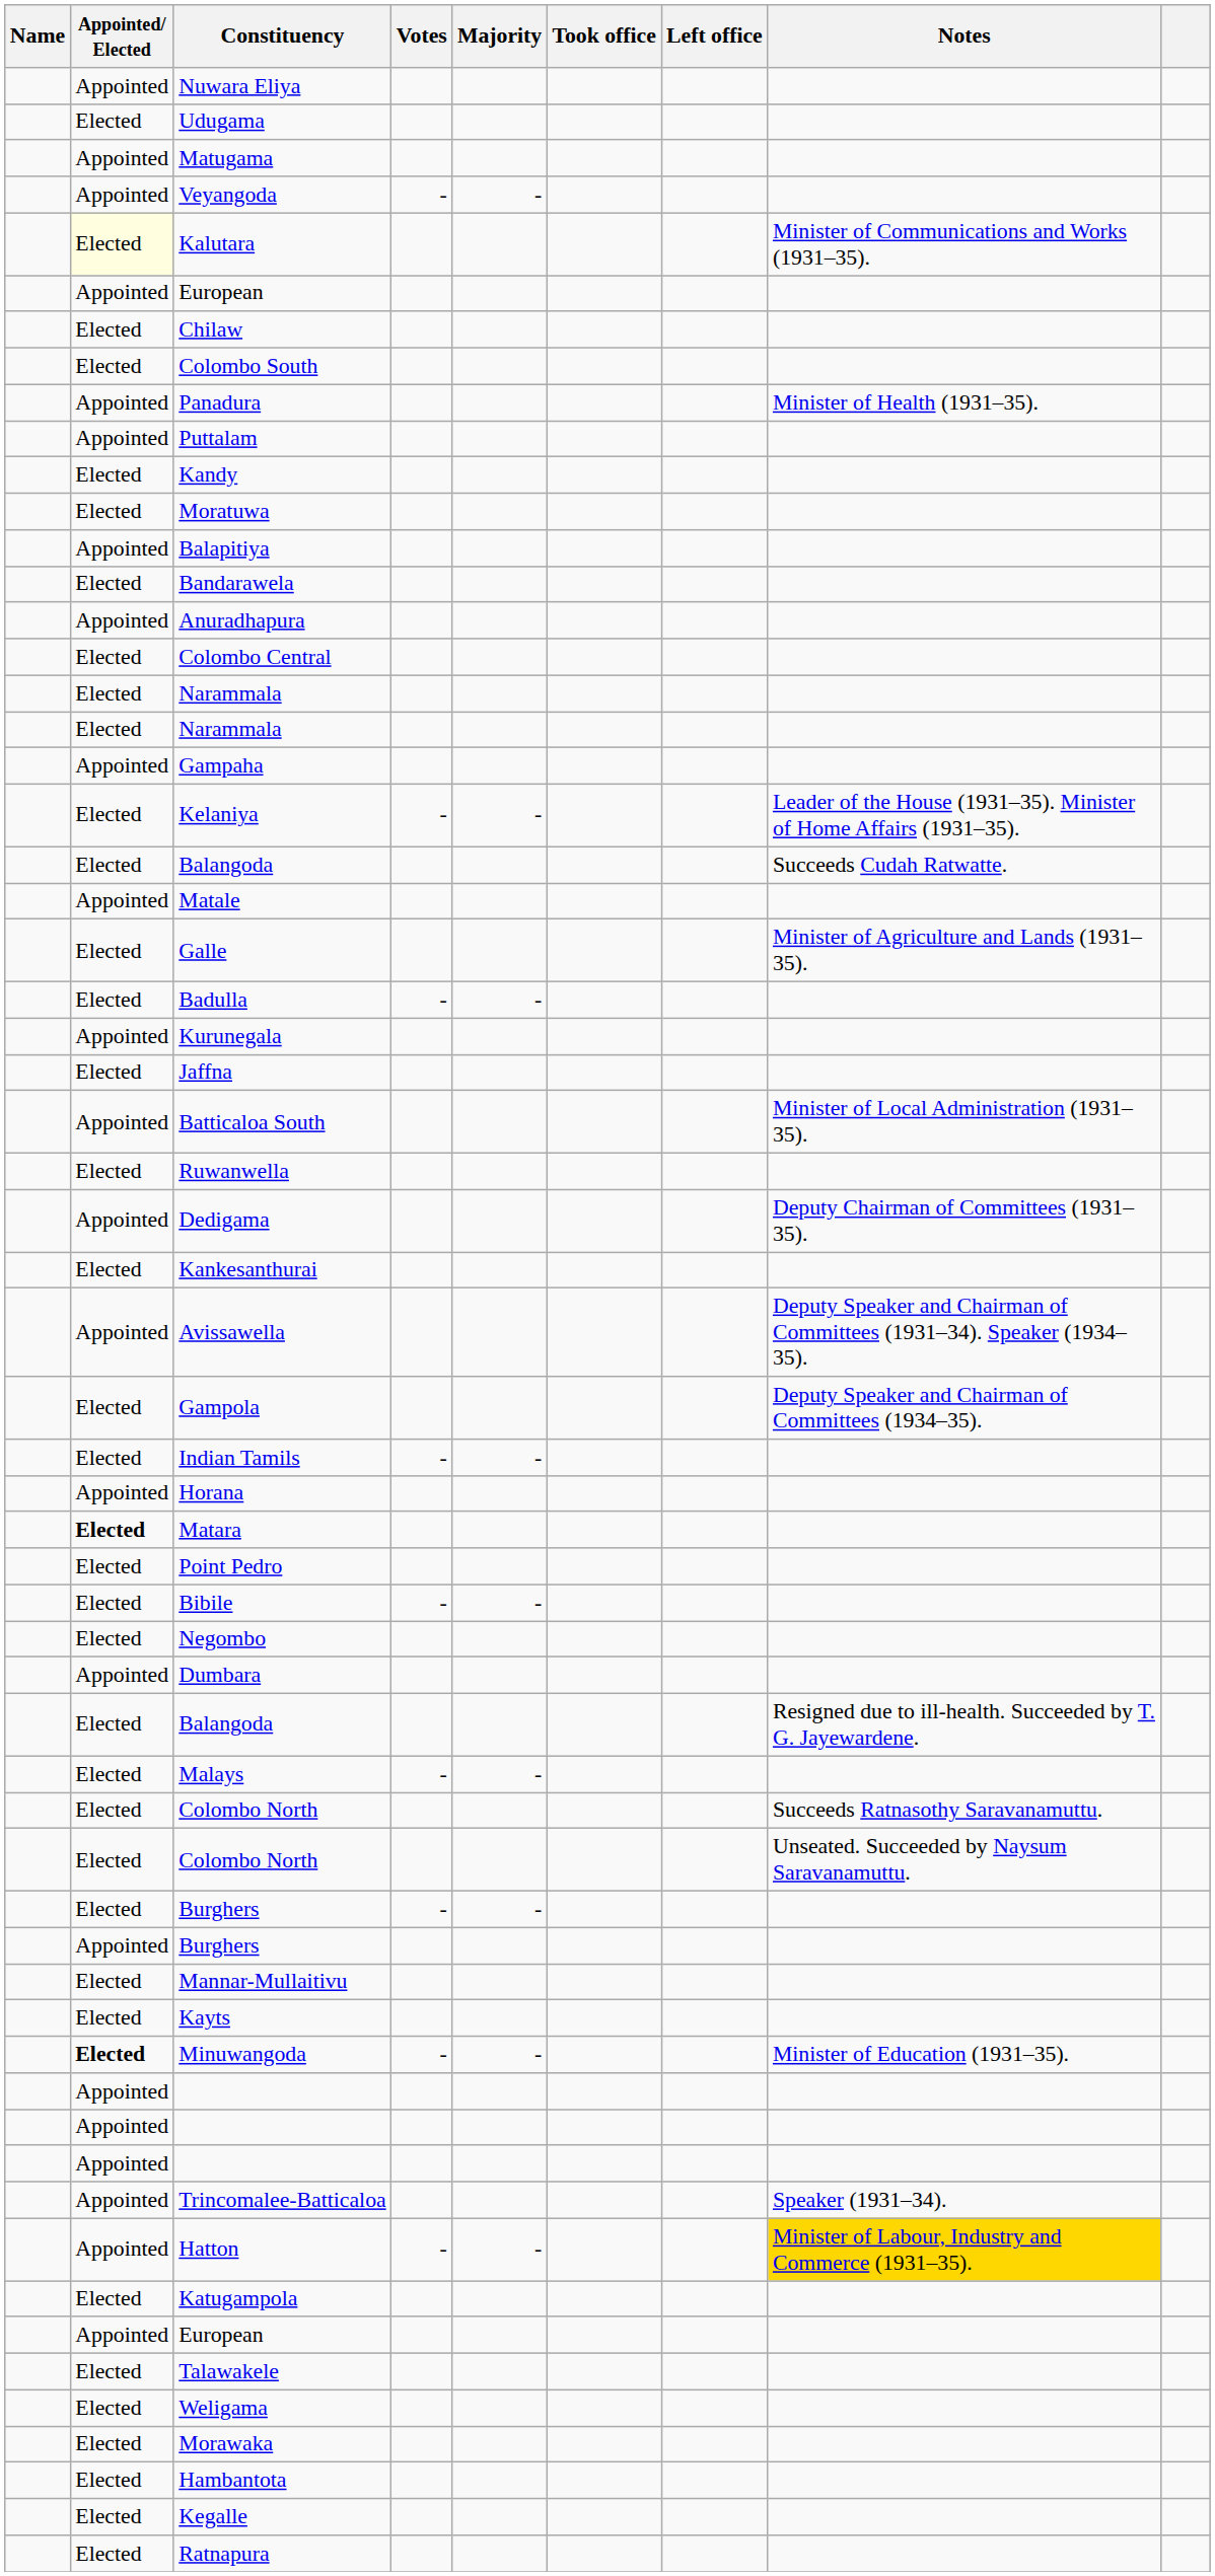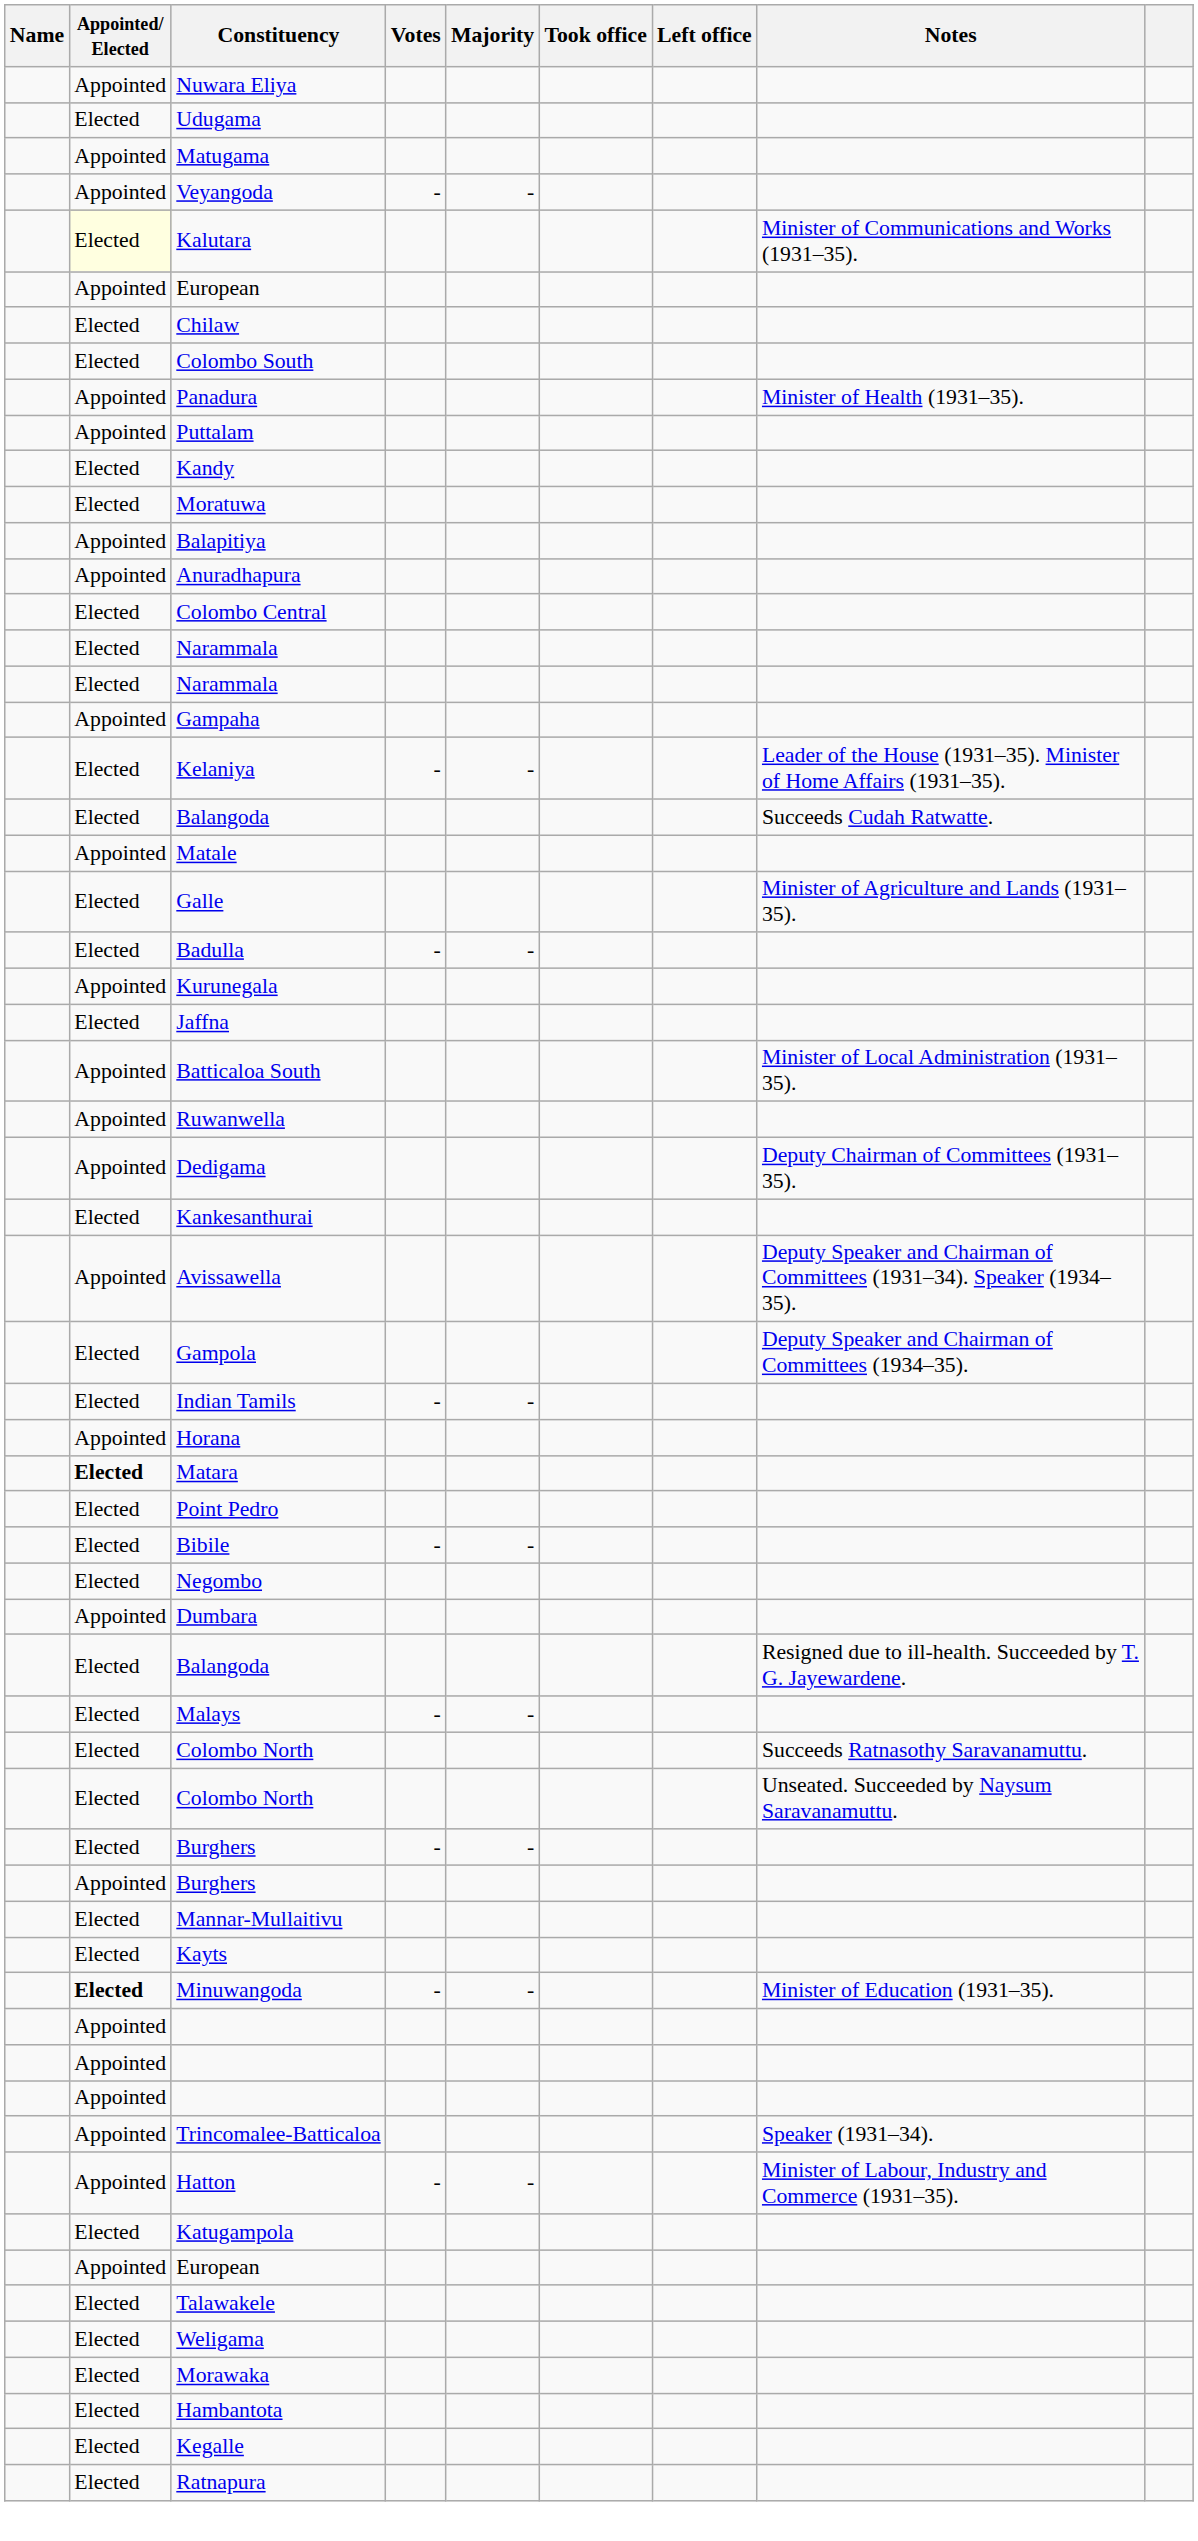 <table class="wikitable plainrowheaders sortable" style="font-size:90%; text-align:left;">
 <tr>
 <th scope=col>Name</th>
 <th scope=col><small>Appointed/<br>Elected</small></th>
 <th scope=col>Constituency</th>
 <th scope=col>Votes</th>
 <th scope=col>Majority</th>
 <th scope=col>Took office</th>
 <th scope=col>Left office</th>
 <th scope=col width="250">Notes</th>
 <th scope=col width=25px class=unsortable></th>
 </tr>
 <tr>
 <td></td>
 <td>Appointed</td>
 <td><a href='#'>Nuwara Eliya</a></td>
 <td align=right></td>
 <td align=right></td>
 <td align=center></td>
 <td align=center></td>
 <td></td>
 <td></td>
 </tr>
 <tr>
 <td></td>
 <td>Elected</td>
 <td><a href='#'>Udugama</a></td>
 <td align=right></td>
 <td align=right></td>
 <td align=center></td>
 <td align=center></td>
 <td></td>
 <td></td>
 </tr>
 <tr>
 <td></td>
 <td>Appointed</td>
 <td><a href='#'>Matugama</a></td>
 <td></td>
 <td></td>
 <td align=center></td>
 <td align=center></td>
 <td></td>
 <td></td>
 </tr>
 <tr>
 <td></td>
 <td>Appointed</td>
 <td><a href='#'>Veyangoda</a></td>
 <td align=right>-</td>
 <td align=right>-</td>
 <td align=center></td>
 <td align=center></td>
 <td></td>
 <td></td>
 </tr>
 <tr>
 <td></td>
 <td style="background: lightyellow;">Elected</td>
 <td><a href='#'>Kalutara</a></td>
 <td align=right></td>
 <td align=right></td>
 <td align=center></td>
 <td align=center></td>
 <td><a href='#'>Minister of Communications and Works</a> (1931–35).</td>
 <td></td>
 </tr>
 <tr>
 <td></td>
 <td>Appointed</td>
 <td>European</td>
 <td align=right></td>
 <td align=right></td>
 <td align=center></td>
 <td align=center></td>
 <td></td>
 <td></td>
 </tr>
 <tr>
 <td></td>
 <td>Elected</td>
 <td><a href='#'>Chilaw</a></td>
 <td align=right></td>
 <td align=right></td>
 <td align=center></td>
 <td align=center></td>
 <td></td>
 <td></td>
 </tr>
 <tr>
 <td></td>
 <td>Elected</td>
 <td><a href='#'>Colombo South</a></td>
 <td align=right></td>
 <td align=right></td>
 <td align=center></td>
 <td align=center></td>
 <td></td>
 <td></td>
 </tr>
 <tr>
 <td></td>
 <td>Appointed</td>
 <td><a href='#'>Panadura</a></td>
 <td align=right></td>
 <td align=right></td>
 <td align=center></td>
 <td align=center></td>
 <td><a href='#'>Minister of Health</a> (1931–35).</td>
 <td></td>
 </tr>
 <tr>
 <td></td>
 <td>Appointed</td>
 <td><a href='#'>Puttalam</a></td>
 <td align=right></td>
 <td align=right></td>
 <td align=center></td>
 <td align=center></td>
 <td></td>
 <td></td>
 </tr>
 <tr>
 <td></td>
 <td>Elected</td>
 <td><a href='#'>Kandy</a></td>
 <td align=right></td>
 <td align=right></td>
 <td align=center></td>
 <td align=center></td>
 <td></td>
 <td></td>
 </tr>
 <tr>
 <td></td>
 <td>Elected</td>
 <td><a href='#'>Moratuwa</a></td>
 <td align=right></td>
 <td align=right></td>
 <td align=center></td>
 <td align=center></td>
 <td></td>
 <td></td>
 </tr>
 <tr>
 <td></td>
 <td>Appointed</td>
 <td><a href='#'>Balapitiya</a></td>
 <td align=right></td>
 <td align=right></td>
 <td align=center></td>
 <td align=center></td>
 <td></td>
 <td></td>
 </tr>
 <tr>
 <td></td>
-<td>Elected</td>
-<td><a href='#'>Bandarawela</a></td>
-<td align=right></td>
-<td align=right></td>
-<td align=center></td>
-<td align=center></td>
-<td></td>
-<td></td>
-</tr>
-<tr>
-<td></td>
 <td>Appointed</td>
 <td><a href='#'>Anuradhapura</a></td>
 <td align=right></td>
 <td align=right></td>
 <td align=center></td>
 <td align=center></td>
 <td></td>
 <td></td>
 </tr>
 <tr>
 <td></td>
 <td>Elected</td>
 <td><a href='#'>Colombo Central</a></td>
 <td align=right></td>
 <td align=right></td>
 <td align=center></td>
 <td align=center></td>
 <td></td>
 <td></td>
 </tr>
 <tr>
 <td></td>
 <td>Elected</td>
 <td><a href='#'>Narammala</a></td>
 <td align=right></td>
 <td align=right></td>
 <td align=center></td>
 <td align=center></td>
 <td></td>
 <td></td>
 </tr>
 <tr>
 <td></td>
 <td>Elected</td>
 <td><a href='#'>Narammala</a></td>
 <td align=right></td>
 <td align=right></td>
 <td align=center></td>
 <td align=center></td>
 <td></td>
 <td></td>
 </tr>
 <tr>
 <td></td>
 <td>Appointed</td>
 <td><a href='#'>Gampaha</a></td>
 <td align=right></td>
 <td align=right></td>
 <td align=center></td>
 <td align=center></td>
 <td></td>
 <td></td>
 </tr>
 <tr>
 <td></td>
 <td>Elected</td>
 <td><a href='#'>Kelaniya</a></td>
 <td align=right>-</td>
 <td align=right>-</td>
 <td align=center></td>
 <td align=center></td>
 <td><a href='#'>Leader of the House</a> (1931–35). <a href='#'>Minister of Home Affairs</a> (1931–35).</td>
 <td></td>
 </tr>
 <tr>
 <td></td>
 <td>Elected</td>
 <td><a href='#'>Balangoda</a></td>
 <td align=right></td>
 <td align=right></td>
 <td align=center></td>
 <td align=center></td>
 <td>Succeeds <a href='#'>Cudah Ratwatte</a>.</td>
 <td></td>
 </tr>
 <tr>
 <td></td>
 <td>Appointed</td>
 <td><a href='#'>Matale</a></td>
 <td align=right></td>
 <td align=right></td>
 <td align=center></td>
 <td align=center></td>
 <td></td>
 <td></td>
 </tr>
 <tr>
 <td></td>
 <td>Elected</td>
 <td><a href='#'>Galle</a></td>
 <td align=right></td>
 <td align=right></td>
 <td align=center></td>
 <td align=center></td>
 <td><a href='#'>Minister of Agriculture and Lands</a> (1931–35).</td>
 <td></td>
 </tr>
 <tr>
 <td></td>
 <td>Elected</td>
 <td><a href='#'>Badulla</a></td>
 <td align=right>-</td>
 <td align=right>-</td>
 <td align=center></td>
 <td align=center></td>
 <td></td>
 <td></td>
 </tr>
 <tr>
 <td></td>
 <td>Appointed</td>
 <td><a href='#'>Kurunegala</a></td>
 <td align=right></td>
 <td align=right></td>
 <td align=center></td>
 <td align=center></td>
 <td></td>
 <td></td>
 </tr>
 <tr>
 <td></td>
 <td>Elected</td>
 <td><a href='#'>Jaffna</a></td>
 <td align=right></td>
 <td align=right></td>
 <td align=center></td>
 <td align=center></td>
 <td></td>
 <td></td>
 </tr>
 <tr>
 <td></td>
 <td>Appointed</td>
 <td><a href='#'>Batticaloa South</a></td>
 <td align=right></td>
 <td align=right></td>
 <td align=center></td>
 <td align=center></td>
 <td><a href='#'>Minister of Local Administration</a> (1931–35).</td>
 <td></td>
 </tr>
 <tr>
 <td></td>
-<td>Elected</td>
+<td>Appointed</td>
 <td><a href='#'>Ruwanwella</a></td>
 <td align=right></td>
 <td align=right></td>
 <td align=center></td>
 <td align=center></td>
 <td></td>
 <td></td>
 </tr>
 <tr>
 <td></td>
 <td>Appointed</td>
 <td><a href='#'>Dedigama</a></td>
 <td align=right></td>
 <td align=right></td>
 <td align=center></td>
 <td align=center></td>
 <td><a href='#'>Deputy Chairman of Committees</a> (1931–35).</td>
 <td></td>
 </tr>
 <tr>
 <td></td>
 <td>Elected</td>
 <td><a href='#'>Kankesanthurai</a></td>
 <td align=right></td>
 <td align=right></td>
 <td align=center></td>
 <td align=center></td>
 <td></td>
 <td></td>
 </tr>
 <tr>
 <td></td>
 <td>Appointed</td>
 <td><a href='#'>Avissawella</a></td>
 <td align=right></td>
 <td align=right></td>
 <td align=center></td>
 <td align=center></td>
 <td><a href='#'>Deputy Speaker and Chairman of Committees</a> (1931–34). <a href='#'>Speaker</a> (1934–35).</td>
 <td></td>
 </tr>
 <tr>
 <td></td>
 <td>Elected</td>
 <td><a href='#'>Gampola</a></td>
 <td align=right></td>
 <td align=right></td>
 <td align=center></td>
 <td align=center></td>
 <td><a href='#'>Deputy Speaker and Chairman of Committees</a> (1934–35).</td>
 <td></td>
 </tr>
 <tr>
 <td></td>
 <td>Elected</td>
 <td><a href='#'>Indian Tamils</a></td>
 <td align=right>-</td>
 <td align=right>-</td>
 <td align=center></td>
 <td align=center></td>
 <td></td>
 <td></td>
 </tr>
 <tr>
 <td></td>
 <td>Appointed</td>
 <td><a href='#'>Horana</a></td>
 <td align=right></td>
 <td align=right></td>
 <td align=center></td>
 <td align=center></td>
 <td></td>
 <td></td>
 </tr>
 <tr>
 <td></td>
 <td><strong>Elected</strong></td>
 <td><a href='#'>Matara</a></td>
 <td align=right></td>
 <td align=right></td>
 <td align=center></td>
 <td align=center></td>
 <td></td>
 <td></td>
 </tr>
 <tr>
 <td></td>
 <td>Elected</td>
 <td><a href='#'>Point Pedro</a></td>
 <td align=right></td>
 <td align=right></td>
 <td align=center></td>
 <td align=center></td>
 <td></td>
 <td></td>
 </tr>
 <tr>
 <td></td>
 <td>Elected</td>
 <td><a href='#'>Bibile</a></td>
 <td align=right>-</td>
 <td align=right>-</td>
 <td align=center></td>
 <td align=center></td>
 <td></td>
 <td></td>
 </tr>
 <tr>
 <td></td>
 <td>Elected</td>
 <td><a href='#'>Negombo</a></td>
 <td align=right></td>
 <td align=right></td>
 <td align=center></td>
 <td align=center></td>
 <td></td>
 <td></td>
 </tr>
 <tr>
 <td></td>
 <td>Appointed</td>
 <td><a href='#'>Dumbara</a></td>
 <td align=right></td>
 <td align=right></td>
 <td align=center></td>
 <td align=center></td>
 <td></td>
 <td></td>
 </tr>
 <tr>
 <td></td>
 <td>Elected</td>
 <td><a href='#'>Balangoda</a></td>
 <td align=right></td>
 <td align=right></td>
 <td align=center></td>
 <td align=center></td>
 <td>Resigned due to ill-health. Succeeded by <a href='#'>T. G. Jayewardene</a>.</td>
 <td></td>
 </tr>
 <tr>
 <td></td>
 <td>Elected</td>
 <td><a href='#'>Malays</a></td>
 <td align=right>-</td>
 <td align=right>-</td>
 <td align=center></td>
 <td align=center></td>
 <td></td>
 <td></td>
 </tr>
 <tr>
 <td></td>
 <td>Elected</td>
 <td><a href='#'>Colombo North</a></td>
 <td align=right></td>
 <td align=right></td>
 <td align=center></td>
 <td align=center></td>
 <td>Succeeds <a href='#'>Ratnasothy Saravanamuttu</a>.</td>
 <td></td>
 </tr>
 <tr>
 <td></td>
 <td>Elected</td>
 <td><a href='#'>Colombo North</a></td>
 <td align=right></td>
 <td align=right></td>
 <td align=center></td>
 <td align=center></td>
 <td>Unseated. Succeeded by <a href='#'>Naysum Saravanamuttu</a>.</td>
 <td></td>
 </tr>
 <tr>
 <td></td>
 <td>Elected</td>
 <td><a href='#'>Burghers</a></td>
 <td align=right>-</td>
 <td align=right>-</td>
 <td align=center></td>
 <td align=center></td>
 <td></td>
 <td></td>
 </tr>
 <tr>
 <td></td>
 <td>Appointed</td>
 <td><a href='#'>Burghers</a></td>
 <td align=right></td>
 <td align=right></td>
 <td align=center></td>
 <td align=center></td>
 <td></td>
 <td></td>
 </tr>
 <tr>
 <td></td>
 <td>Elected</td>
 <td><a href='#'>Mannar-Mullaitivu</a></td>
 <td align=right></td>
 <td align=right></td>
 <td align=center></td>
 <td align=center></td>
 <td></td>
 <td></td>
 </tr>
 <tr>
 <td></td>
 <td>Elected</td>
 <td><a href='#'>Kayts</a></td>
 <td align=right></td>
 <td align=right></td>
 <td align=center></td>
 <td align=center></td>
 <td></td>
 <td></td>
 </tr>
 <tr>
 <td></td>
 <td><strong>Elected</strong></td>
 <td><a href='#'>Minuwangoda</a></td>
 <td align=right>-</td>
 <td align=right>-</td>
 <td align=center></td>
 <td align=center></td>
 <td><a href='#'>Minister of Education</a> (1931–35).</td>
 <td></td>
 </tr>
 <tr>
 <td></td>
 <td>Appointed</td>
 <td></td>
 <td align=right></td>
 <td align=right></td>
 <td align=center></td>
 <td align=center></td>
 <td></td>
 <td></td>
 </tr>
 <tr>
 <td></td>
 <td>Appointed</td>
 <td></td>
 <td align=right></td>
 <td align=right></td>
 <td align=center></td>
 <td align=center></td>
 <td></td>
 <td></td>
 </tr>
 <tr>
 <td></td>
 <td>Appointed</td>
 <td></td>
 <td align=right></td>
 <td align=right></td>
 <td align=center></td>
 <td align=center></td>
 <td></td>
 <td></td>
 </tr>
 <tr>
 <td></td>
 <td>Appointed</td>
 <td><a href='#'>Trincomalee-Batticaloa</a></td>
 <td align=right></td>
 <td align=right></td>
 <td align=center></td>
 <td align=center></td>
 <td><a href='#'>Speaker</a> (1931–34).</td>
 <td></td>
 </tr>
 <tr>
 <td></td>
 <td>Appointed</td>
 <td><a href='#'>Hatton</a></td>
 <td align=right>-</td>
 <td align=right>-</td>
 <td align=center></td>
 <td align=center></td>
-<td style="background: gold;"><a href='#'>Minister of Labour, Industry and Commerce</a> (1931–35).</td>
+<td><a href='#'>Minister of Labour, Industry and Commerce</a> (1931–35).</td>
 <td></td>
 </tr>
 <tr>
 <td></td>
 <td>Elected</td>
 <td><a href='#'>Katugampola</a></td>
 <td align=right></td>
 <td align=right></td>
 <td align=center></td>
 <td align=center></td>
 <td></td>
 <td></td>
 </tr>
 <tr>
 <td></td>
 <td>Appointed</td>
 <td>European</td>
 <td align=right></td>
 <td align=right></td>
 <td align=center></td>
 <td align=center></td>
 <td></td>
 <td></td>
 </tr>
 <tr>
 <td></td>
 <td>Elected</td>
 <td><a href='#'>Talawakele</a></td>
 <td align=right></td>
 <td align=right></td>
 <td align=center></td>
 <td align=center></td>
 <td></td>
 <td></td>
 </tr>
 <tr>
 <td></td>
 <td>Elected</td>
 <td><a href='#'>Weligama</a></td>
 <td align=right></td>
 <td align=right></td>
 <td align=center></td>
 <td align=center></td>
 <td></td>
 <td></td>
 </tr>
 <tr>
 <td></td>
 <td>Elected</td>
 <td><a href='#'>Morawaka</a></td>
 <td align=right></td>
 <td align=right></td>
 <td align=center></td>
 <td align=center></td>
 <td></td>
 <td></td>
 </tr>
 <tr>
 <td></td>
 <td>Elected</td>
 <td><a href='#'>Hambantota</a></td>
 <td align=right></td>
 <td align=right></td>
 <td align=center></td>
 <td align=center></td>
 <td></td>
 <td></td>
 </tr>
 <tr>
 <td></td>
 <td>Elected</td>
 <td><a href='#'>Kegalle</a></td>
 <td align=right></td>
 <td align=right></td>
 <td align=center></td>
 <td align=center></td>
 <td></td>
 <td></td>
 </tr>
 <tr>
 <td></td>
 <td>Elected</td>
 <td><a href='#'>Ratnapura</a></td>
 <td align=right></td>
 <td align=right></td>
 <td align=center></td>
 <td align=center></td>
 <td></td>
 <td></td>
 </tr>
 </table>
